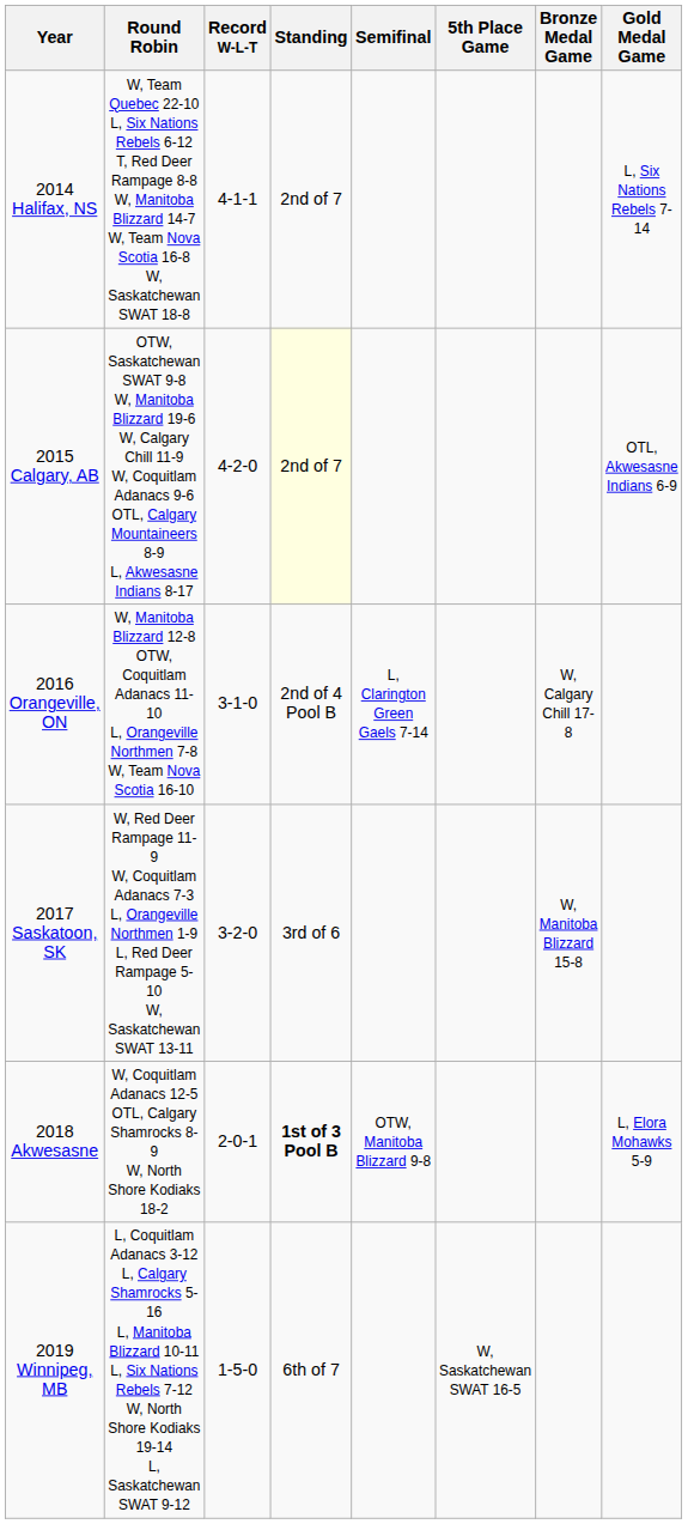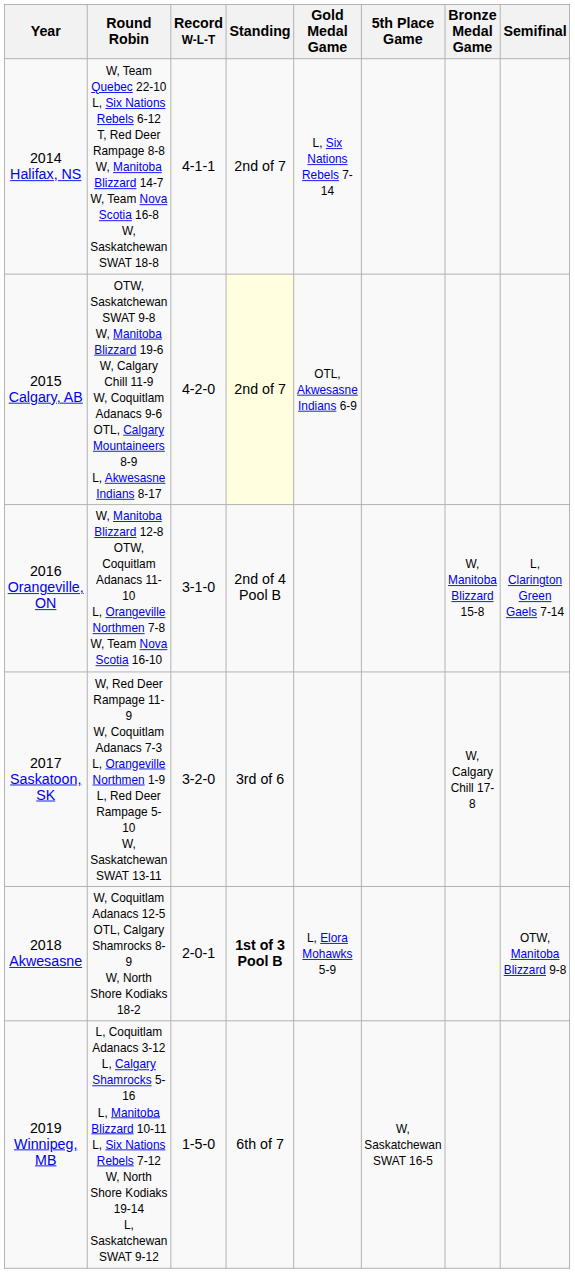 <table class="wikitable" style="text-align:center;">
 <tr>
 <th>Year</th>
 <th>Round Robin</th>
 <th>Record<br><small>W-L-T</small></th>
 <th>Standing</th>
-<th>Semifinal</th>
+<th>Gold Medal Game</th>
 <th>5th Place Game</th>
 <th>Bronze Medal Game</th>
-<th>Gold Medal Game</th>
+<th>Semifinal</th>
 </tr>
 <tr>
 <td>2014<br><a href='#'>Halifax, NS</a></td>
 <td><small>W, Team <a href='#'>Quebec</a> 22-10<br>L, <a href='#'>Six Nations Rebels</a> 6-12<br>T, Red Deer Rampage 8-8 <br>W, <a href='#'>Manitoba Blizzard</a> 14-7<br>W, Team <a href='#'>Nova Scotia</a> 16-8<br>W, Saskatchewan SWAT 18-8</small></td>
 <td>4-1-1</td>
 <td>2nd of 7</td>
+<td><small> L, <a href='#'>Six Nations Rebels</a> 7-14</small></td>
 <td></td>
 <td></td>
 <td></td>
-<td><small> L, <a href='#'>Six Nations Rebels</a> 7-14</small></td>
 </tr>
 <tr>
 <td>2015<br><a href='#'>Calgary, AB</a></td>
 <td><small>OTW, Saskatchewan SWAT 9-8<br>W, <a href='#'>Manitoba Blizzard</a> 19-6<br>W, Calgary Chill 11-9<br>W, Coquitlam Adanacs 9-6<br>OTL, <a href='#'>Calgary Mountaineers</a> 8-9<br>L, <a href='#'>Akwesasne Indians</a> 8-17</small></td>
 <td>4-2-0</td>
 <td style="background: lightyellow;">2nd of 7</td>
+<td><small>OTL, <a href='#'>Akwesasne Indians</a> 6-9</small></td>
 <td></td>
 <td></td>
 <td></td>
-<td><small>OTL, <a href='#'>Akwesasne Indians</a> 6-9</small></td>
 </tr>
 <tr>
 <td>2016<br><a href='#'>Orangeville, ON</a></td>
 <td><small>W, <a href='#'>Manitoba Blizzard</a> 12-8<br>OTW, Coquitlam Adanacs 11-10<br>L, <a href='#'>Orangeville Northmen</a> 7-8<br>W, Team <a href='#'>Nova Scotia</a> 16-10</small></td>
 <td>3-1-0</td>
 <td>2nd of 4<br>Pool B</td>
+<td></td>
+<td></td>
+<td><small> W, <a href='#'>Manitoba Blizzard</a> 15-8</small></td>
 <td><small>L, <a href='#'>Clarington Green Gaels</a> 7-14</small></td>
-<td></td>
-<td><small> W, Calgary Chill 17-8</small></td>
-<td></td>
 </tr>
 <tr>
 <td>2017<br><a href='#'>Saskatoon, SK</a></td>
 <td><small>W, Red Deer Rampage 11-9<br>W, Coquitlam Adanacs 7-3<br>L, <a href='#'>Orangeville Northmen</a> 1-9<br>L, Red Deer Rampage 5-10<br>W, Saskatchewan SWAT 13-11</small></td>
 <td>3-2-0</td>
 <td>3rd of 6</td>
 <td></td>
 <td></td>
-<td><small> W, <a href='#'>Manitoba Blizzard</a> 15-8</small></td>
+<td><small> W, Calgary Chill 17-8</small></td>
 <td></td>
 </tr>
 <tr>
 <td>2018<br><a href='#'>Akwesasne</a></td>
 <td><small>W, Coquitlam Adanacs 12-5<br>OTL, Calgary Shamrocks 8-9<br>W, North Shore Kodiaks 18-2</small></td>
 <td>2-0-1</td>
 <td><strong>1st of 3<br>Pool B</strong></td>
-<td><small>OTW, <a href='#'>Manitoba Blizzard</a> 9-8</small></td>
+<td><small>L, <a href='#'>Elora Mohawks</a> 5-9</small></td>
 <td></td>
 <td></td>
-<td><small>L, <a href='#'>Elora Mohawks</a> 5-9</small></td>
+<td><small>OTW, <a href='#'>Manitoba Blizzard</a> 9-8</small></td>
 </tr>
 <tr>
 <td>2019<br><a href='#'>Winnipeg, MB</a></td>
 <td><small>L, Coquitlam Adanacs 3-12<br>L, <a href='#'>Calgary Shamrocks</a> 5-16<br>L, <a href='#'>Manitoba Blizzard</a> 10-11<br>L, <a href='#'>Six Nations Rebels</a> 7-12<br>W, North Shore Kodiaks 19-14<br>L, Saskatchewan SWAT 9-12</small></td>
 <td>1-5-0</td>
 <td>6th of 7</td>
 <td></td>
 <td><small>W, Saskatchewan SWAT 16-5</small></td>
 <td></td>
 <td></td>
 </tr>
 </table>
